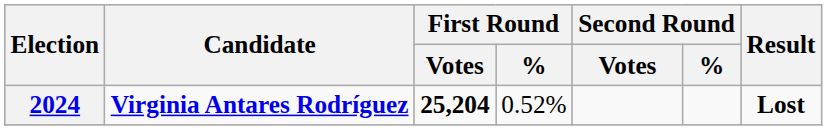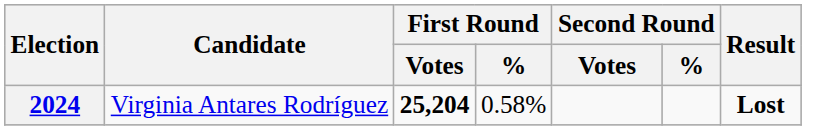 <table class="wikitable" style="text-align:center">
 <tr>
 <th rowspan="2">Election</th>
 <th rowspan="2">Candidate</th>
 <th colspan="2">First Round</th>
 <th colspan="2">Second Round</th>
 <th rowspan="2">Result</th>
 </tr>
 <tr>
 <th>Votes</th>
 <th>%</th>
 <th>Votes</th>
 <th>%</th>
 </tr>
 <tr>
 <th><a href='#'>2024</a></th>
-<td><strong><a href='#'>Virginia Antares Rodríguez</a></strong></td>
+<td><a href='#'>Virginia Antares Rodríguez</a></td>
 <td><strong>25,204</strong></td>
-<td>0.52%</td>
+<td>0.58%</td>
 <td></td>
 <td></td>
 <td><strong>Lost</strong> </td>
 </tr>
 </table>
